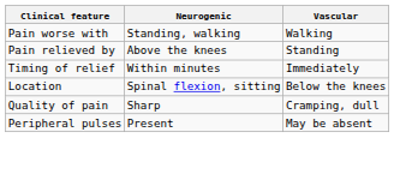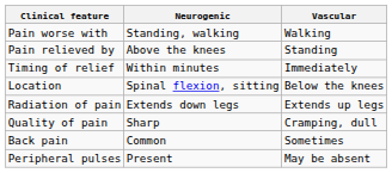 <table class="wikitable" style="float:right; margin-left: 10px;">
 <tr>
 <th><small>Clinical feature</small></th>
 <th><small>Neurogenic</small></th>
 <th><small>Vascular</small></th>
 </tr>
 <tr>
 <td>Pain worse with</td>
 <td>Standing, walking</td>
 <td>Walking</td>
 </tr>
 <tr>
 <td>Pain relieved by</td>
 <td>Above the knees</td>
 <td>Standing</td>
 </tr>
 <tr>
 <td>Timing of relief</td>
 <td>Within minutes</td>
 <td>Immediately</td>
 </tr>
 <tr>
 <td>Location</td>
 <td>Spinal <a href='#'>flexion</a>, sitting</td>
 <td>Below the knees</td>
 </tr>
 <tr>
+<td>Radiation of pain</td>
+<td>Extends down legs</td>
+<td>Extends up legs</td>
+</tr>
+<tr>
 <td>Quality of pain</td>
 <td>Sharp</td>
 <td>Cramping, dull</td>
+</tr>
+<tr>
+<td>Back pain</td>
+<td>Common</td>
+<td>Sometimes</td>
 </tr>
 <tr>
 <td>Peripheral pulses</td>
 <td>Present</td>
 <td>May be absent</td>
 </tr>
 </table>
